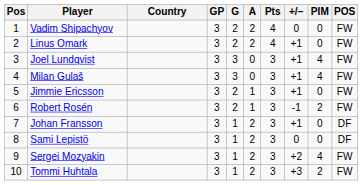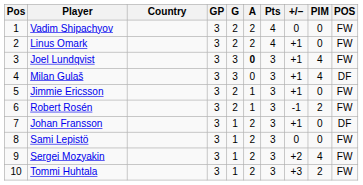 <table class="wikitable sortable" style="text-align: center;">
 <tr>
 <th width=30>Pos</th>
 <th width=150>Player</th>
 <th width=120>Country</th>
 <th width=20>GP</th>
 <th width=20>G</th>
 <th width=20>A</th>
 <th width=30>Pts</th>
 <th width=30>+/−</th>
 <th width=30>PIM</th>
 <th width=30>POS</th>
 </tr>
 <tr>
 <td>1</td>
 <td align=left><a href='#'>Vadim Shipachyov</a></td>
 <td align=left></td>
 <td>3</td>
 <td>2</td>
 <td>2</td>
 <td>4</td>
 <td>0</td>
 <td>0</td>
 <td>FW</td>
 </tr>
 <tr>
 <td>2</td>
 <td align=left><a href='#'>Linus Omark</a></td>
 <td align=left></td>
 <td>3</td>
 <td>2</td>
 <td>2</td>
 <td>4</td>
 <td>+1</td>
 <td>0</td>
 <td>FW</td>
 </tr>
 <tr>
 <td>3</td>
 <td align=left><a href='#'>Joel Lundqvist</a></td>
 <td align=left></td>
 <td>3</td>
 <td>3</td>
-<td>0</td>
+<td><strong>0</strong></td>
 <td>3</td>
 <td>+1</td>
 <td>4</td>
 <td>FW</td>
 </tr>
 <tr>
 <td>4</td>
 <td align=left><a href='#'>Milan Gulaš</a></td>
 <td align=left></td>
 <td>3</td>
 <td>3</td>
 <td>0</td>
 <td>3</td>
 <td>+1</td>
 <td>4</td>
-<td>FW</td>
+<td>DF</td>
 </tr>
 <tr>
 <td>5</td>
 <td align=left><a href='#'>Jimmie Ericsson</a></td>
 <td align=left></td>
 <td>3</td>
 <td>2</td>
 <td>1</td>
 <td>3</td>
 <td>+1</td>
 <td>0</td>
 <td>FW</td>
 </tr>
 <tr>
 <td>6</td>
 <td align=left><a href='#'>Robert Rosén</a></td>
 <td align=left></td>
 <td>3</td>
 <td>2</td>
 <td>1</td>
 <td>3</td>
 <td>-1</td>
 <td>2</td>
 <td>FW</td>
 </tr>
 <tr>
 <td>7</td>
 <td align=left><a href='#'>Johan Fransson</a></td>
 <td align=left></td>
 <td>3</td>
 <td>1</td>
 <td>2</td>
 <td>3</td>
 <td>+1</td>
 <td>0</td>
 <td>DF</td>
 </tr>
 <tr>
 <td>8</td>
 <td align=left><a href='#'>Sami Lepistö</a></td>
 <td align=left></td>
 <td>3</td>
 <td>1</td>
 <td>2</td>
 <td>3</td>
 <td>0</td>
 <td>0</td>
-<td>DF</td>
+<td>FW</td>
 </tr>
 <tr>
 <td>9</td>
 <td align=left><a href='#'>Sergei Mozyakin</a></td>
 <td align=left></td>
 <td>3</td>
 <td>1</td>
 <td>2</td>
 <td>3</td>
 <td>+2</td>
 <td>4</td>
 <td>FW</td>
 </tr>
 <tr>
 <td>10</td>
 <td align=left><a href='#'>Tommi Huhtala</a></td>
 <td align=left></td>
 <td>3</td>
 <td>1</td>
 <td>2</td>
 <td>3</td>
 <td>+3</td>
 <td>2</td>
 <td>FW</td>
 </tr>
 </table>
